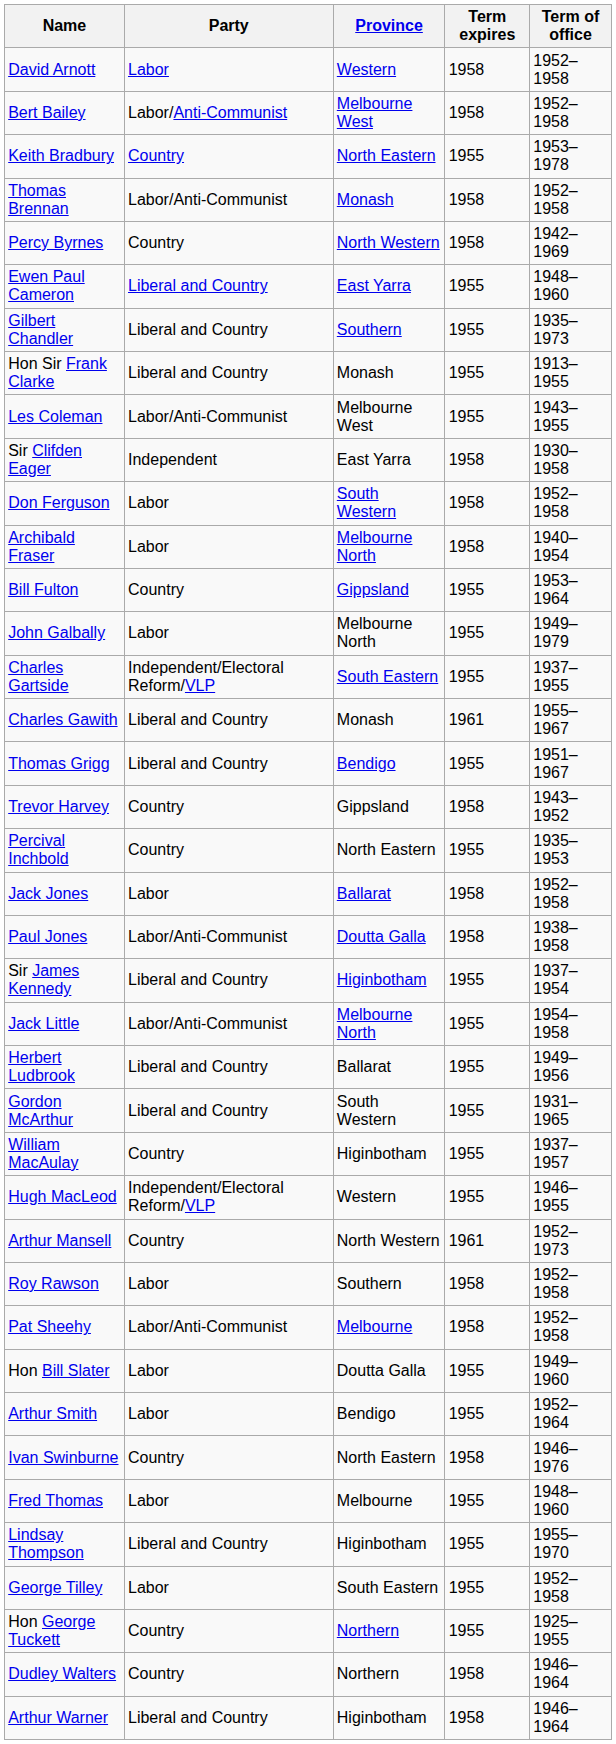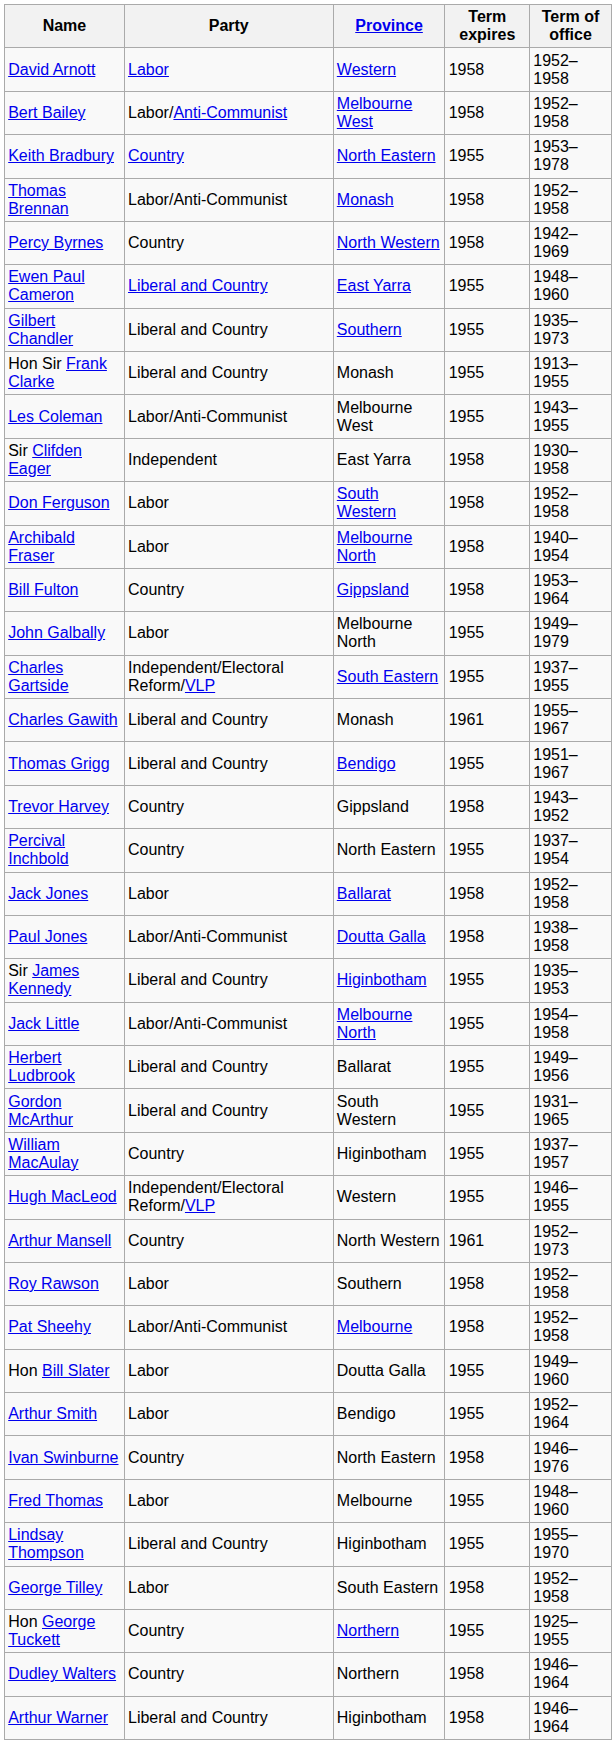 <table class="wikitable sortable">
 <tr>
 <th>Name</th>
 <th>Party</th>
 <th><a href='#'>Province</a></th>
 <th>Term expires</th>
 <th>Term of office</th>
 </tr>
 <tr>
 <td><a href='#'>David Arnott</a></td>
 <td><a href='#'>Labor</a></td>
 <td><a href='#'>Western</a></td>
 <td>1958</td>
 <td>1952–1958</td>
 </tr>
 <tr>
 <td><a href='#'>Bert Bailey</a></td>
 <td>Labor/<a href='#'>Anti-Communist</a></td>
 <td><a href='#'>Melbourne West</a></td>
 <td>1958</td>
 <td>1952–1958</td>
 </tr>
 <tr>
 <td><a href='#'>Keith Bradbury</a></td>
 <td><a href='#'>Country</a></td>
 <td><a href='#'>North Eastern</a></td>
 <td>1955</td>
 <td>1953–1978</td>
 </tr>
 <tr>
 <td><a href='#'>Thomas Brennan</a></td>
 <td>Labor/Anti-Communist</td>
 <td><a href='#'>Monash</a></td>
 <td>1958</td>
 <td>1952–1958</td>
 </tr>
 <tr>
 <td><a href='#'>Percy Byrnes</a></td>
 <td>Country</td>
 <td><a href='#'>North Western</a></td>
 <td>1958</td>
 <td>1942–1969</td>
 </tr>
 <tr>
 <td><a href='#'>Ewen Paul Cameron</a></td>
 <td><a href='#'>Liberal and Country</a></td>
 <td><a href='#'>East Yarra</a></td>
 <td>1955</td>
 <td>1948–1960</td>
 </tr>
 <tr>
 <td><a href='#'>Gilbert Chandler</a></td>
 <td>Liberal and Country</td>
 <td><a href='#'>Southern</a></td>
 <td>1955</td>
 <td>1935–1973</td>
 </tr>
 <tr>
 <td>Hon Sir <a href='#'>Frank Clarke</a></td>
 <td>Liberal and Country</td>
 <td>Monash</td>
 <td>1955</td>
 <td>1913–1955</td>
 </tr>
 <tr>
 <td><a href='#'>Les Coleman</a></td>
 <td>Labor/Anti-Communist</td>
 <td>Melbourne West</td>
 <td>1955</td>
 <td>1943–1955</td>
 </tr>
 <tr>
 <td>Sir <a href='#'>Clifden Eager</a></td>
 <td>Independent</td>
 <td>East Yarra</td>
 <td>1958</td>
 <td>1930–1958</td>
 </tr>
 <tr>
 <td><a href='#'>Don Ferguson</a></td>
 <td>Labor</td>
 <td><a href='#'>South Western</a></td>
 <td>1958</td>
 <td>1952–1958</td>
 </tr>
 <tr>
 <td><a href='#'>Archibald Fraser</a></td>
 <td>Labor</td>
 <td><a href='#'>Melbourne North</a></td>
 <td>1958</td>
 <td>1940–1954</td>
 </tr>
 <tr>
 <td><a href='#'>Bill Fulton</a></td>
 <td>Country</td>
 <td><a href='#'>Gippsland</a></td>
-<td>1955</td>
+<td>1958</td>
 <td>1953–1964</td>
 </tr>
 <tr>
 <td><a href='#'>John Galbally</a></td>
 <td>Labor</td>
 <td>Melbourne North</td>
 <td>1955</td>
 <td>1949–1979</td>
 </tr>
 <tr>
 <td><a href='#'>Charles Gartside</a></td>
 <td>Independent/Electoral Reform/<a href='#'>VLP</a></td>
 <td><a href='#'>South Eastern</a></td>
 <td>1955</td>
 <td>1937–1955</td>
 </tr>
 <tr>
 <td><a href='#'>Charles Gawith</a></td>
 <td>Liberal and Country</td>
 <td>Monash</td>
 <td>1961</td>
 <td>1955–1967</td>
 </tr>
 <tr>
 <td><a href='#'>Thomas Grigg</a></td>
 <td>Liberal and Country</td>
 <td><a href='#'>Bendigo</a></td>
 <td>1955</td>
 <td>1951–1967</td>
 </tr>
 <tr>
 <td><a href='#'>Trevor Harvey</a></td>
 <td>Country</td>
 <td>Gippsland</td>
 <td>1958</td>
 <td>1943–1952</td>
 </tr>
 <tr>
 <td><a href='#'>Percival Inchbold</a></td>
 <td>Country</td>
 <td>North Eastern</td>
 <td>1955</td>
-<td>1935–1953</td>
+<td>1937–1954</td>
 </tr>
 <tr>
 <td><a href='#'>Jack Jones</a></td>
 <td>Labor</td>
 <td><a href='#'>Ballarat</a></td>
 <td>1958</td>
 <td>1952–1958</td>
 </tr>
 <tr>
 <td><a href='#'>Paul Jones</a></td>
 <td>Labor/Anti-Communist</td>
 <td><a href='#'>Doutta Galla</a></td>
 <td>1958</td>
 <td>1938–1958</td>
 </tr>
 <tr>
 <td>Sir <a href='#'>James Kennedy</a></td>
 <td>Liberal and Country</td>
 <td><a href='#'>Higinbotham</a></td>
 <td>1955</td>
-<td>1937–1954</td>
+<td>1935–1953</td>
 </tr>
 <tr>
 <td><a href='#'>Jack Little</a></td>
 <td>Labor/Anti-Communist</td>
 <td><a href='#'>Melbourne North</a></td>
 <td>1955</td>
 <td>1954–1958</td>
 </tr>
 <tr>
 <td><a href='#'>Herbert Ludbrook</a></td>
 <td>Liberal and Country</td>
 <td>Ballarat</td>
 <td>1955</td>
 <td>1949–1956</td>
 </tr>
 <tr>
 <td><a href='#'>Gordon McArthur</a></td>
 <td>Liberal and Country</td>
 <td>South Western</td>
 <td>1955</td>
 <td>1931–1965</td>
 </tr>
 <tr>
 <td><a href='#'>William MacAulay</a></td>
 <td>Country</td>
 <td>Higinbotham</td>
 <td>1955</td>
 <td>1937–1957</td>
 </tr>
 <tr>
 <td><a href='#'>Hugh MacLeod</a></td>
 <td>Independent/Electoral Reform/<a href='#'>VLP</a></td>
 <td>Western</td>
 <td>1955</td>
 <td>1946–1955</td>
 </tr>
 <tr>
 <td><a href='#'>Arthur Mansell</a></td>
 <td>Country</td>
 <td>North Western</td>
 <td>1961</td>
 <td>1952–1973</td>
 </tr>
 <tr>
 <td><a href='#'>Roy Rawson</a></td>
 <td>Labor</td>
 <td>Southern</td>
 <td>1958</td>
 <td>1952–1958</td>
 </tr>
 <tr>
 <td><a href='#'>Pat Sheehy</a></td>
 <td>Labor/Anti-Communist</td>
 <td><a href='#'>Melbourne</a></td>
 <td>1958</td>
 <td>1952–1958</td>
 </tr>
 <tr>
 <td>Hon <a href='#'>Bill Slater</a></td>
 <td>Labor</td>
 <td>Doutta Galla</td>
 <td>1955</td>
 <td>1949–1960</td>
 </tr>
 <tr>
 <td><a href='#'>Arthur Smith</a></td>
 <td>Labor</td>
 <td>Bendigo</td>
 <td>1955</td>
 <td>1952–1964</td>
 </tr>
 <tr>
 <td><a href='#'>Ivan Swinburne</a></td>
 <td>Country</td>
 <td>North Eastern</td>
 <td>1958</td>
 <td>1946–1976</td>
 </tr>
 <tr>
 <td><a href='#'>Fred Thomas</a></td>
 <td>Labor</td>
 <td>Melbourne</td>
 <td>1955</td>
 <td>1948–1960</td>
 </tr>
 <tr>
 <td><a href='#'>Lindsay Thompson</a></td>
 <td>Liberal and Country</td>
 <td>Higinbotham</td>
 <td>1955</td>
 <td>1955–1970</td>
 </tr>
 <tr>
 <td><a href='#'>George Tilley</a></td>
 <td>Labor</td>
 <td>South Eastern</td>
-<td>1955</td>
+<td>1958</td>
 <td>1952–1958</td>
 </tr>
 <tr>
 <td>Hon <a href='#'>George Tuckett</a></td>
 <td>Country</td>
 <td><a href='#'>Northern</a></td>
 <td>1955</td>
 <td>1925–1955</td>
 </tr>
 <tr>
 <td><a href='#'>Dudley Walters</a></td>
 <td>Country</td>
 <td>Northern</td>
 <td>1958</td>
 <td>1946–1964</td>
 </tr>
 <tr>
 <td><a href='#'>Arthur Warner</a></td>
 <td>Liberal and Country</td>
 <td>Higinbotham</td>
 <td>1958</td>
 <td>1946–1964</td>
 </tr>
 </table>
